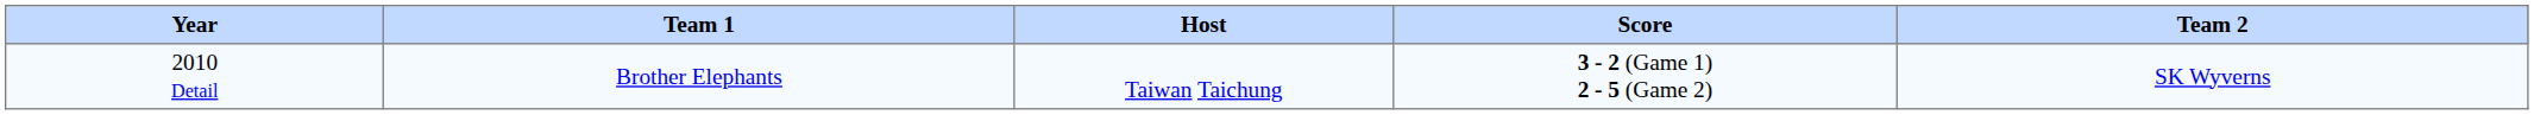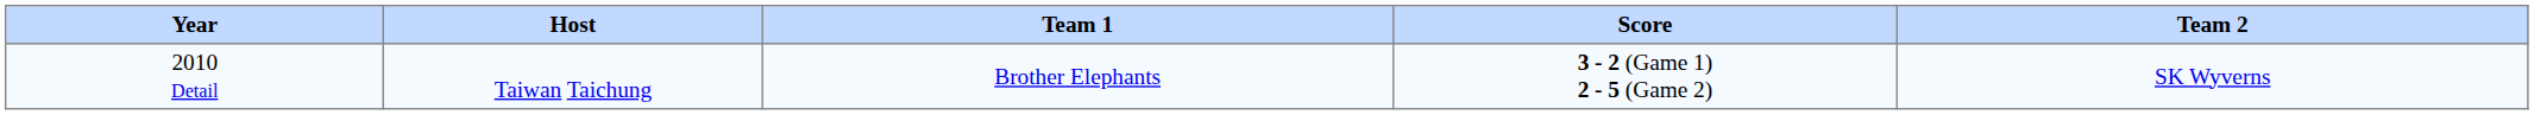 <table border="1" style="border-collapse:collapse; font-size:90%;" cellpadding="3" cellspacing="0" width="100%">
 <tr bgcolor="#C1D8FF">
 <th width="15%">Year</th>
+<th width="15%">Host</th>
 <th width="25%">Team 1</th>
-<th width="15%">Host</th>
 <th width="20%">Score</th>
 <th width="25%">Team 2</th>
 </tr>
 <tr align="center" bgcolor="#F5FAFF">
 <td>2010<br> <small><a href='#'>Detail</a></small></td>
+<td><br><a href='#'>Taiwan</a> <a href='#'>Taichung</a></td>
 <td> <a href='#'>Brother Elephants</a></td>
-<td><br><a href='#'>Taiwan</a> <a href='#'>Taichung</a></td>
 <td><strong> 3 - 2 </strong> (Game 1) <br> <strong> 2 - 5 </strong> (Game 2)</td>
 <td> <a href='#'>SK Wyverns</a></td>
 </tr>
 </table>
